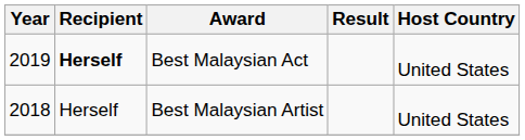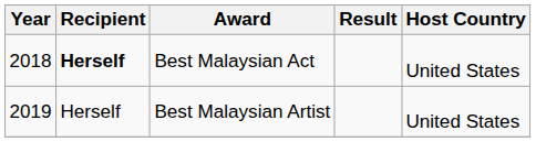 <table class="wikitable">
 <tr>
 <th>Year</th>
 <th>Recipient</th>
 <th>Award</th>
 <th>Result</th>
 <th>Host Country</th>
 </tr>
 <tr>
-<td rowspan="1">2019</td>
+<td rowspan="1">2018</td>
 <td rowspan="1"><strong>Herself</strong></td>
 <td rowspan="1">Best Malaysian Act</td>
 <td></td>
 <td rowspan="1"> <br> United States</td>
 </tr>
 <tr>
-<td rowspan="1">2018</td>
+<td rowspan="1">2019</td>
 <td rowspan="1">Herself</td>
 <td rowspan="1">Best Malaysian Artist</td>
 <td></td>
 <td rowspan="1"> <br> United States</td>
 </tr>
 <tr>
 </tr>
 </table>
